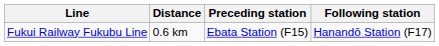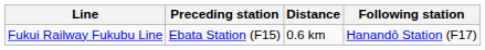 <table class="wikitable">
 <tr>
 <th>Line</th>
+<th>Preceding station</th>
 <th>Distance</th>
-<th>Preceding station</th>
 <th>Following station</th>
 </tr>
 <tr>
 <td><a href='#'>Fukui Railway Fukubu Line</a></td>
+<td><a href='#'>Ebata Station</a> (F15)</td>
 <td>0.6 km</td>
-<td><a href='#'>Ebata Station</a> (F15)</td>
 <td><a href='#'>Hanandō Station</a> (F17)</td>
 </tr>
 </table>
